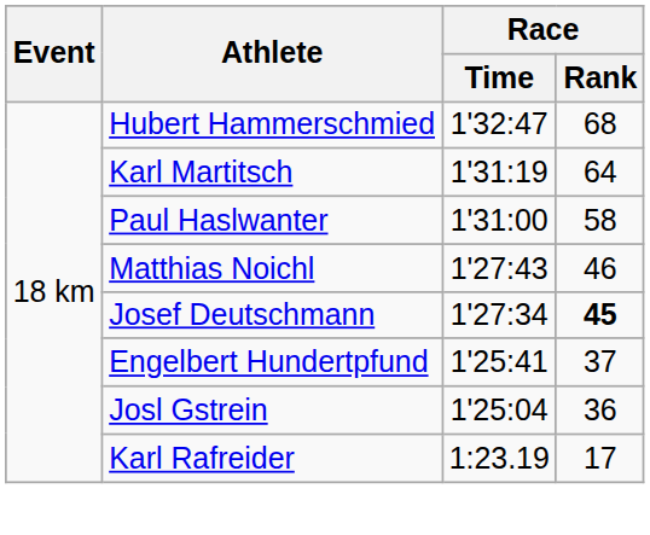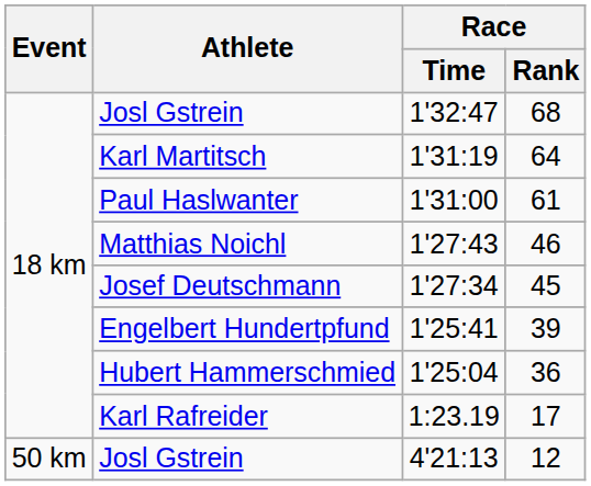 <table class="wikitable" border="1" style="font-size:90%">
 <tr>
 <th rowspan=2>Event</th>
 <th rowspan=2>Athlete</th>
 <th colspan=2>Race</th>
 </tr>
 <tr>
 <th>Time</th>
 <th>Rank</th>
 </tr>
 <tr>
 <td rowspan=8>18 km</td>
-<td><a href='#'>Hubert Hammerschmied</a></td>
+<td><a href='#'>Josl Gstrein</a></td>
 <td align=center>1'32:47</td>
 <td align=center>68</td>
 </tr>
 <tr>
 <td><a href='#'>Karl Martitsch</a></td>
 <td align=center>1'31:19</td>
 <td align=center>64</td>
 </tr>
 <tr>
 <td><a href='#'>Paul Haslwanter</a></td>
 <td align=center>1'31:00</td>
-<td align=center>58</td>
+<td align=center>61</td>
 </tr>
 <tr>
 <td><a href='#'>Matthias Noichl</a></td>
 <td align=center>1'27:43</td>
 <td align=center>46</td>
 </tr>
 <tr>
 <td><a href='#'>Josef Deutschmann</a></td>
 <td align=center>1'27:34</td>
-<td align=center><strong>45</strong></td>
+<td align=center>45</td>
 </tr>
 <tr>
 <td><a href='#'>Engelbert Hundertpfund</a></td>
 <td align=center>1'25:41</td>
-<td align=center>37</td>
+<td align=center>39</td>
 </tr>
 <tr>
-<td><a href='#'>Josl Gstrein</a></td>
+<td><a href='#'>Hubert Hammerschmied</a></td>
 <td align=center>1'25:04</td>
 <td align=center>36</td>
 </tr>
 <tr>
 <td><a href='#'>Karl Rafreider</a></td>
 <td align=center>1:23.19</td>
 <td align=center>17</td>
 </tr>
+<tr>
+<td>50 km</td>
+<td><a href='#'>Josl Gstrein</a></td>
+<td align=center>4'21:13</td>
+<td align=center>12</td>
+</tr>
 </table>
